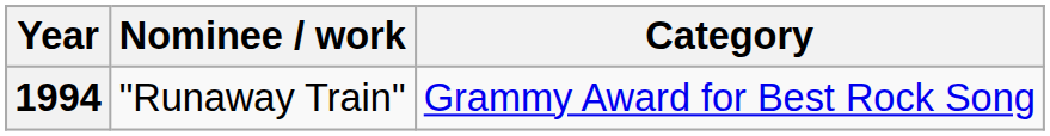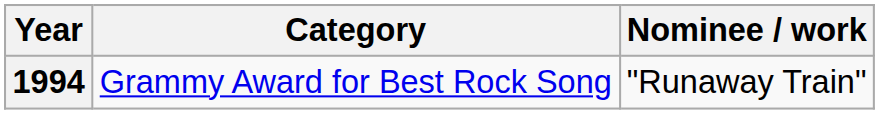 <table class="wikitable plainrowheaders">
 <tr>
 <th scope="col">Year</th>
+<th scope="col">Category</th>
 <th scope="col">Nominee / work</th>
-<th scope="col">Category</th>
 </tr>
 <tr>
 <th scope="row">1994</th>
+<td><a href='#'>Grammy Award for Best Rock Song</a></td>
 <td>"Runaway Train"</td>
-<td><a href='#'>Grammy Award for Best Rock Song</a></td>
 </tr>
 </table>
